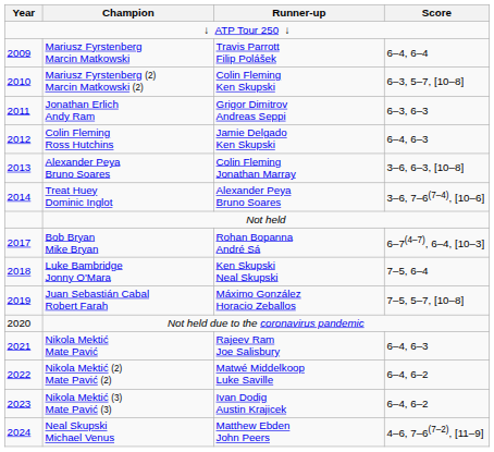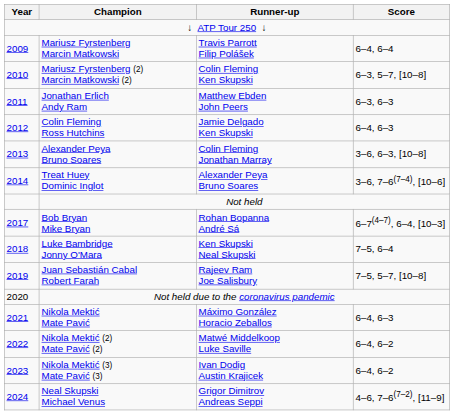 <table class="wikitable">
 <tr>
 <th width="50">Year</th>
 <th style="width:250px;">Champion</th>
 <th style="width:250px;">Runner-up</th>
 <th style="width:150px;">Score</th>
 </tr>
 <tr>
 <td colspan=4 align=center>↓  <a href='#'>ATP Tour 250</a>  ↓</td>
 </tr>
 <tr>
 <td><a href='#'>2009</a></td>
 <td> <a href='#'>Mariusz Fyrstenberg</a> <br>  <a href='#'>Marcin Matkowski</a></td>
 <td> <a href='#'>Travis Parrott</a> <br>  <a href='#'>Filip Polášek</a></td>
 <td>6–4, 6–4</td>
 </tr>
 <tr>
 <td><a href='#'>2010</a></td>
 <td> <a href='#'>Mariusz Fyrstenberg</a> <small>(2)</small> <br>  <a href='#'>Marcin Matkowski</a> <small>(2)</small></td>
 <td> <a href='#'>Colin Fleming</a> <br>  <a href='#'>Ken Skupski</a></td>
 <td>6–3, 5–7, [10–8]</td>
 </tr>
 <tr>
 <td><a href='#'>2011</a></td>
 <td> <a href='#'>Jonathan Erlich</a> <br>  <a href='#'>Andy Ram</a></td>
-<td> <a href='#'>Grigor Dimitrov</a> <br>  <a href='#'>Andreas Seppi</a></td>
+<td> <a href='#'>Matthew Ebden</a><br> <a href='#'>John Peers</a></td>
 <td>6–3, 6–3</td>
 </tr>
 <tr>
 <td><a href='#'>2012</a></td>
 <td> <a href='#'>Colin Fleming</a> <br>  <a href='#'>Ross Hutchins</a></td>
 <td> <a href='#'>Jamie Delgado</a> <br>  <a href='#'>Ken Skupski</a></td>
 <td>6–4, 6–3</td>
 </tr>
 <tr>
 <td><a href='#'>2013</a></td>
 <td> <a href='#'>Alexander Peya</a> <br>  <a href='#'>Bruno Soares</a></td>
 <td> <a href='#'>Colin Fleming</a> <br> <a href='#'>Jonathan Marray</a></td>
 <td>3–6, 6–3, [10–8]</td>
 </tr>
 <tr>
 <td><a href='#'>2014</a></td>
 <td> <a href='#'>Treat Huey</a> <br> <a href='#'>Dominic Inglot</a></td>
 <td> <a href='#'>Alexander Peya</a> <br>  <a href='#'>Bruno Soares</a></td>
 <td>3–6, 7–6<sup>(7–4)</sup>, [10–6]</td>
 </tr>
 <tr>
 <td></td>
 <td colspan="3" style="text-align:center;"><em>Not held</em></td>
 </tr>
 <tr>
 <td><a href='#'>2017</a></td>
 <td> <a href='#'>Bob Bryan</a><br> <a href='#'>Mike Bryan</a></td>
 <td> <a href='#'>Rohan Bopanna</a><br>  <a href='#'>André Sá</a></td>
 <td>6–7<sup>(4–7)</sup>, 6–4, [10–3]</td>
 </tr>
 <tr>
 <td><a href='#'>2018</a></td>
 <td> <a href='#'>Luke Bambridge</a><br> <a href='#'>Jonny O'Mara</a></td>
 <td> <a href='#'>Ken Skupski</a><br>  <a href='#'>Neal Skupski</a></td>
 <td>7–5, 6–4</td>
 </tr>
 <tr>
 <td><a href='#'>2019</a></td>
 <td> <a href='#'>Juan Sebastián Cabal</a> <br> <a href='#'>Robert Farah</a></td>
-<td> <a href='#'>Máximo González</a> <br>  <a href='#'>Horacio Zeballos</a></td>
+<td> <a href='#'>Rajeev Ram</a><br>  <a href='#'>Joe Salisbury</a></td>
 <td>7–5, 5–7, [10–8]</td>
 </tr>
 <tr>
 <td>2020</td>
 <td colspan="3" style="text-align:center;"><em>Not held due to the <a href='#'>coronavirus pandemic</a></em></td>
 </tr>
 <tr>
 <td><a href='#'>2021</a></td>
 <td> <a href='#'>Nikola Mektić</a><br>  <a href='#'>Mate Pavić</a></td>
-<td> <a href='#'>Rajeev Ram</a><br>  <a href='#'>Joe Salisbury</a></td>
+<td> <a href='#'>Máximo González</a> <br>  <a href='#'>Horacio Zeballos</a></td>
 <td>6–4, 6–3</td>
 </tr>
 <tr>
 <td><a href='#'>2022</a></td>
 <td> <a href='#'>Nikola Mektić</a> <small>(2)</small> <br>  <a href='#'>Mate Pavić</a> <small>(2)</small></td>
 <td> <a href='#'>Matwé Middelkoop</a> <br>  <a href='#'>Luke Saville</a></td>
 <td>6–4, 6–2</td>
 </tr>
 <tr>
 <td><a href='#'>2023</a></td>
 <td> <a href='#'>Nikola Mektić</a> <small>(3)</small> <br>  <a href='#'>Mate Pavić</a> <small>(3)</small></td>
 <td> <a href='#'>Ivan Dodig</a> <br>  <a href='#'>Austin Krajicek</a></td>
 <td>6–4, 6–2</td>
 </tr>
 <tr>
 <td><a href='#'>2024</a></td>
 <td> <a href='#'>Neal Skupski</a><br> <a href='#'>Michael Venus</a></td>
-<td> <a href='#'>Matthew Ebden</a><br> <a href='#'>John Peers</a></td>
+<td> <a href='#'>Grigor Dimitrov</a> <br>  <a href='#'>Andreas Seppi</a></td>
 <td>4–6, 7–6<sup>(7–2)</sup>, [11–9]</td>
 </tr>
 </table>
